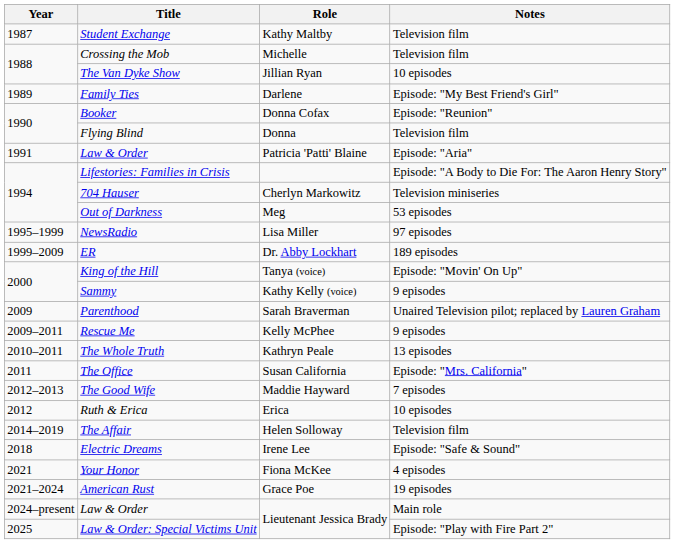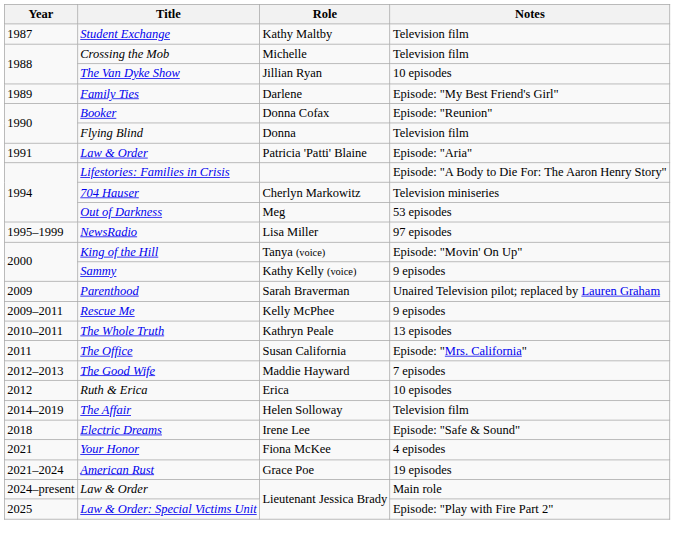 <table class="wikitable">
 <tr>
 <th>Year</th>
 <th>Title</th>
 <th>Role</th>
 <th>Notes</th>
 </tr>
 <tr>
 <td>1987</td>
 <td><em><a href='#'>Student Exchange</a></em></td>
 <td>Kathy Maltby</td>
 <td>Television film</td>
 </tr>
 <tr>
 <td rowspan="2">1988</td>
 <td><em>Crossing the Mob</em></td>
 <td>Michelle</td>
 <td>Television film</td>
 </tr>
 <tr>
 <td><em><a href='#'>The Van Dyke Show</a></em></td>
 <td>Jillian Ryan</td>
 <td>10 episodes</td>
 </tr>
 <tr>
 <td>1989</td>
 <td><em><a href='#'>Family Ties</a></em></td>
 <td>Darlene</td>
 <td>Episode: "My Best Friend's Girl"</td>
 </tr>
 <tr>
 <td rowspan="2">1990</td>
 <td><em><a href='#'>Booker</a></em></td>
 <td>Donna Cofax</td>
 <td>Episode: "Reunion"</td>
 </tr>
 <tr>
 <td><em>Flying Blind</em></td>
 <td>Donna</td>
 <td>Television film</td>
 </tr>
 <tr>
 <td>1991</td>
 <td><em><a href='#'>Law & Order</a></em></td>
 <td>Patricia 'Patti' Blaine</td>
 <td>Episode: "Aria"</td>
 </tr>
 <tr>
 <td rowspan="3">1994</td>
 <td><em><a href='#'>Lifestories: Families in Crisis</a></em></td>
 <td></td>
 <td>Episode: "A Body to Die For: The Aaron Henry Story"</td>
 </tr>
 <tr>
 <td><em><a href='#'>704 Hauser</a></em></td>
 <td>Cherlyn Markowitz</td>
 <td>Television miniseries</td>
 </tr>
 <tr>
 <td><em><a href='#'>Out of Darkness</a></em></td>
 <td>Meg</td>
 <td>53 episodes</td>
 </tr>
 <tr>
 <td>1995–1999</td>
 <td><em><a href='#'>NewsRadio</a></em></td>
 <td>Lisa Miller</td>
 <td>97 episodes</td>
-</tr>
-<tr>
-<td>1999–2009</td>
-<td><em><a href='#'>ER</a></em></td>
-<td>Dr. <a href='#'>Abby Lockhart</a></td>
-<td>189 episodes</td>
 </tr>
 <tr>
 <td rowspan="2">2000</td>
 <td><em><a href='#'>King of the Hill</a></em></td>
 <td>Tanya <small>(voice)</small></td>
 <td>Episode: "Movin' On Up"</td>
 </tr>
 <tr>
 <td><em><a href='#'>Sammy</a></em></td>
 <td>Kathy Kelly <small>(voice)</small></td>
 <td>9 episodes</td>
 </tr>
 <tr>
 <td>2009</td>
 <td><em><a href='#'>Parenthood</a></em></td>
 <td>Sarah Braverman</td>
 <td>Unaired Television pilot; replaced by <a href='#'>Lauren Graham</a></td>
 </tr>
 <tr>
 <td>2009–2011</td>
 <td><em><a href='#'>Rescue Me</a></em></td>
 <td>Kelly McPhee</td>
 <td>9 episodes</td>
 </tr>
 <tr>
 <td>2010–2011</td>
 <td><em><a href='#'>The Whole Truth</a></em></td>
 <td>Kathryn Peale</td>
 <td>13 episodes</td>
 </tr>
 <tr>
 <td>2011</td>
 <td><em><a href='#'>The Office</a></em></td>
 <td>Susan California</td>
 <td>Episode: "<a href='#'>Mrs. California</a>"</td>
 </tr>
 <tr>
 <td>2012–2013</td>
 <td><em><a href='#'>The Good Wife</a></em></td>
 <td>Maddie Hayward</td>
 <td>7 episodes</td>
 </tr>
 <tr>
 <td>2012</td>
 <td><em>Ruth & Erica</em></td>
 <td>Erica</td>
 <td>10 episodes</td>
 </tr>
 <tr>
 <td>2014–2019</td>
 <td><em><a href='#'>The Affair</a></em></td>
 <td>Helen Solloway</td>
 <td>Television film</td>
 </tr>
 <tr>
 <td>2018</td>
 <td><em><a href='#'>Electric Dreams</a></em></td>
 <td>Irene Lee</td>
 <td>Episode: "Safe & Sound"</td>
 </tr>
 <tr>
 <td>2021</td>
 <td><em><a href='#'>Your Honor</a></em></td>
 <td>Fiona McKee</td>
 <td>4 episodes</td>
 </tr>
 <tr>
 <td>2021–2024</td>
 <td><em><a href='#'>American Rust</a></em></td>
 <td>Grace Poe</td>
 <td>19 episodes</td>
 </tr>
 <tr>
 <td>2024–present</td>
 <td><em>Law & Order</em></td>
 <td rowspan="2">Lieutenant Jessica Brady</td>
 <td>Main role</td>
 </tr>
 <tr>
 <td>2025</td>
 <td><em><a href='#'>Law & Order: Special Victims Unit</a></em></td>
 <td>Episode: "Play with Fire Part 2"</td>
 </tr>
 </table>
